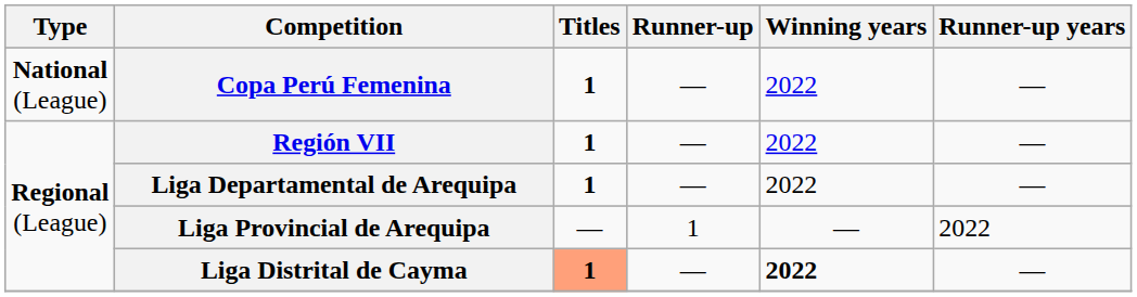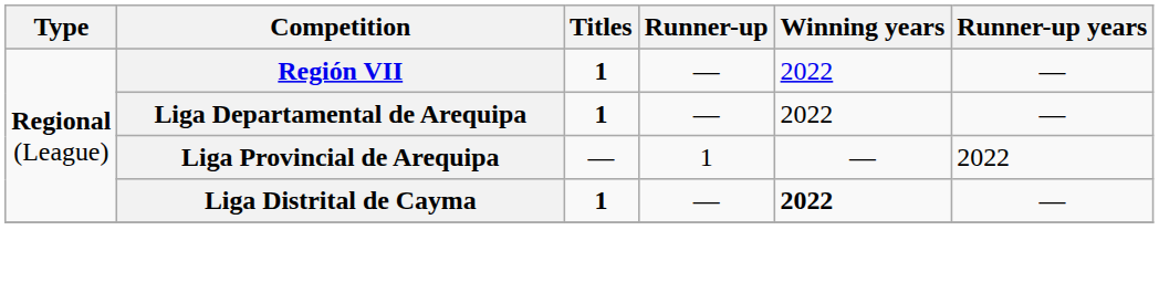 <table class="wikitable plainrowheaders" style="font-size:95%; text-align:center;">
 <tr>
 <th>Type</th>
 <th width=250px>Competition</th>
 <th>Titles</th>
 <th>Runner-up</th>
 <th>Winning years</th>
 <th>Runner-up years</th>
-</tr>
-<tr>
-<td rowspan=1><strong>National</strong><br>(League)</td>
-<th scope=col><a href='#'>Copa Perú Femenina</a></th>
-<td><strong>1</strong></td>
-<td style="text-align:center;">—</td>
-<td align="left"><a href='#'>2022</a></td>
-<td style="text-align:center;">—</td>
 </tr>
 <tr>
 <td rowspan=4><strong>Regional</strong><br>(League)</td>
 <th scope=col><a href='#'>Región VII</a></th>
 <td><strong>1</strong></td>
 <td style="text-align:center;">—</td>
 <td align="left"><a href='#'>2022</a></td>
 <td style="text-align:center;">—</td>
 </tr>
 <tr>
 <th scope=col>Liga Departamental de Arequipa</th>
 <td><strong>1</strong></td>
 <td style="text-align:center;">—</td>
 <td align="left">2022</td>
 <td style="text-align:center;">—</td>
 </tr>
 <tr>
 <th scope=col>Liga Provincial de Arequipa</th>
 <td style="text-align:center;">—</td>
 <td>1</td>
 <td style="text-align:center;">—</td>
 <td align="left">2022</td>
 </tr>
 <tr>
 <th scope=col>Liga Distrital de Cayma</th>
-<td style="background: lightsalmon;"><strong>1</strong></td>
+<td><strong>1</strong></td>
 <td style="text-align:center;">—</td>
 <td align="left"><strong>2022</strong></td>
 <td style="text-align:center;">—</td>
 </tr>
 <tr>
 </tr>
 </table>
